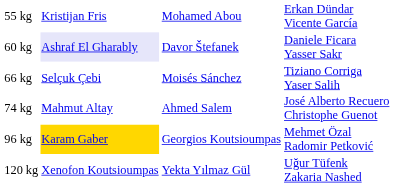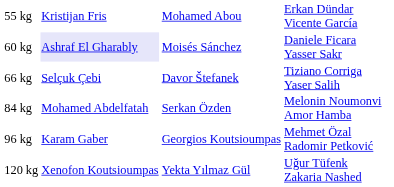 <table>
 <tr>
 <td>55 kg</td>
 <td> <a href='#'>Kristijan Fris</a></td>
 <td> <a href='#'>Mohamed Abou</a></td>
 <td> <a href='#'>Erkan Dündar</a> <br>  <a href='#'>Vicente García</a></td>
 </tr>
 <tr>
 <td>60 kg</td>
 <td style="background: lavender;"> <a href='#'>Ashraf El Gharably</a></td>
-<td> <a href='#'>Davor Štefanek</a></td>
+<td> <a href='#'>Moisés Sánchez</a></td>
 <td> <a href='#'>Daniele Ficara</a> <br>  <a href='#'>Yasser Sakr</a></td>
 </tr>
 <tr>
 <td>66 kg</td>
 <td> <a href='#'>Selçuk Çebi</a></td>
-<td> <a href='#'>Moisés Sánchez</a></td>
+<td> <a href='#'>Davor Štefanek</a></td>
 <td> <a href='#'>Tiziano Corriga</a> <br>  <a href='#'>Yaser Salih</a></td>
 </tr>
 <tr>
-<td>74 kg</td>
-<td> <a href='#'>Mahmut Altay</a></td>
-<td> <a href='#'>Ahmed Salem</a></td>
-<td> <a href='#'>José Alberto Recuero</a> <br>  <a href='#'>Christophe Guenot</a></td>
+<td>84 kg</td>
+<td> <a href='#'>Mohamed Abdelfatah</a></td>
+<td> <a href='#'>Serkan Özden</a></td>
+<td> <a href='#'>Melonin Noumonvi</a> <br>  <a href='#'>Amor Hamba</a></td>
 </tr>
 <tr>
 <td>96 kg</td>
-<td style="background: gold;"> <a href='#'>Karam Gaber</a></td>
+<td> <a href='#'>Karam Gaber</a></td>
 <td> <a href='#'>Georgios Koutsioumpas</a></td>
 <td> <a href='#'>Mehmet Özal</a> <br>  <a href='#'>Radomir Petković</a></td>
 </tr>
 <tr>
 <td>120 kg</td>
 <td> <a href='#'>Xenofon Koutsioumpas</a></td>
 <td> <a href='#'>Yekta Yılmaz Gül</a></td>
 <td> <a href='#'>Uğur Tüfenk</a> <br>  <a href='#'>Zakaria Nashed</a></td>
 </tr>
 </table>
